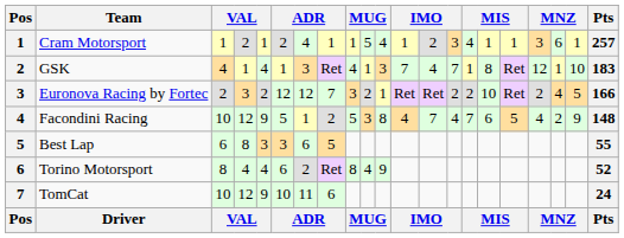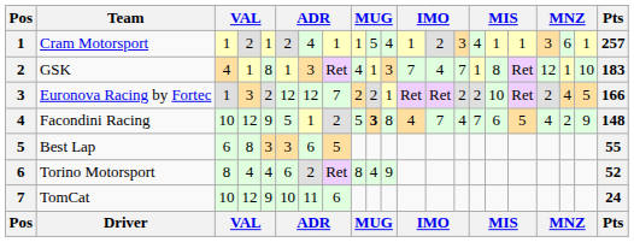 <table class="wikitable" style="font-size: 85%; text-align:center">
 <tr valign="top">
 <th valign="middle">Pos</th>
 <th valign="middle">Team</th>
 <th colspan=3><a href='#'>VAL</a></th>
 <th colspan=3><a href='#'>ADR</a></th>
 <th colspan=3><a href='#'>MUG</a></th>
 <th colspan=3><a href='#'>IMO</a></th>
 <th colspan=3><a href='#'>MIS</a></th>
 <th colspan=3><a href='#'>MNZ</a></th>
 <th valign="middle">Pts</th>
 </tr>
 <tr>
 <th>1</th>
 <td align=left><a href='#'>Cram Motorsport</a></td>
 <td style="background:#ffffbf;">1</td>
 <td style="background:#dfdfdf;">2</td>
 <td style="background:#ffffbf;">1</td>
 <td style="background:#dfdfdf;">2</td>
 <td style="background:#dfffdf;">4</td>
 <td style="background:#ffffbf;">1</td>
 <td style="background:#ffffbf;">1</td>
 <td style="background:#dfffdf;">5</td>
 <td style="background:#dfffdf;">4</td>
 <td style="background:#ffffbf;">1</td>
 <td style="background:#dfdfdf;">2</td>
 <td style="background:#ffdf9f;">3</td>
 <td style="background:#dfffdf;">4</td>
 <td style="background:#ffffbf;">1</td>
 <td style="background:#ffffbf;">1</td>
 <td style="background:#ffdf9f;">3</td>
 <td style="background:#dfffdf;">6</td>
 <td style="background:#ffffbf;">1</td>
 <th>257</th>
 </tr>
 <tr>
 <th>2</th>
 <td align=left>GSK</td>
 <td style="background:#ffdf9f;">4</td>
 <td style="background:#ffffbf;">1</td>
-<td style="background:#dfffdf;">4</td>
+<td style="background:#dfffdf;">8</td>
 <td style="background:#ffffbf;">1</td>
 <td style="background:#ffdf9f;">3</td>
 <td style="background:#efcfff;">Ret</td>
 <td style="background:#dfffdf;">4</td>
 <td style="background:#ffffbf;">1</td>
 <td style="background:#ffdf9f;">3</td>
 <td style="background:#dfffdf;">7</td>
 <td style="background:#dfffdf;">4</td>
 <td style="background:#dfffdf;">7</td>
 <td style="background:#ffffbf;">1</td>
 <td style="background:#dfffdf;">8</td>
 <td style="background:#efcfff;">Ret</td>
 <td style="background:#dfffdf;">12</td>
 <td style="background:#ffffbf;">1</td>
 <td style="background:#dfffdf;">10</td>
 <th>183</th>
 </tr>
 <tr>
 <th>3</th>
 <td align=left nowrap><a href='#'>Euronova Racing</a> by <a href='#'>Fortec</a></td>
-<td style="background:#dfdfdf;">2</td>
+<td style="background:#dfdfdf;">1</td>
 <td style="background:#ffdf9f;">3</td>
 <td style="background:#dfdfdf;">2</td>
 <td style="background:#dfffdf;">12</td>
 <td style="background:#dfffdf;">12</td>
 <td style="background:#dfffdf;">7</td>
-<td style="background:#ffdf9f;">3</td>
+<td style="background:#ffdf9f;">2</td>
 <td style="background:#dfdfdf;">2</td>
 <td style="background:#ffffbf;">1</td>
 <td style="background:#efcfff;">Ret</td>
 <td style="background:#efcfff;">Ret</td>
 <td style="background:#dfdfdf;">2</td>
 <td style="background:#dfdfdf;">2</td>
 <td style="background:#dfffdf;">10</td>
 <td style="background:#efcfff;">Ret</td>
 <td style="background:#dfdfdf;">2</td>
 <td style="background:#ffdf9f;">4</td>
 <td style="background:#ffdf9f;">5</td>
 <th>166</th>
 </tr>
 <tr>
 <th>4</th>
 <td align=left>Facondini Racing</td>
 <td style="background:#dfffdf;">10</td>
 <td style="background:#dfffdf;">12</td>
 <td style="background:#dfffdf;">9</td>
 <td style="background:#dfffdf;">5</td>
 <td style="background:#ffffbf;">1</td>
 <td style="background:#dfdfdf;">2</td>
 <td style="background:#dfffdf;">5</td>
-<td style="background:#ffdf9f;">3</td>
+<td style="background:#ffdf9f;"><strong>3</strong></td>
 <td style="background:#dfffdf;">8</td>
 <td style="background:#ffdf9f;">4</td>
 <td style="background:#dfffdf;">7</td>
 <td style="background:#dfffdf;">4</td>
 <td style="background:#dfffdf;">7</td>
 <td style="background:#dfffdf;">6</td>
 <td style="background:#ffdf9f;">5</td>
 <td style="background:#dfffdf;">4</td>
 <td style="background:#dfffdf;">2</td>
 <td style="background:#dfffdf;">9</td>
 <th>148</th>
 </tr>
 <tr>
 <th>5</th>
 <td align=left>Best Lap</td>
 <td style="background:#dfffdf;">6</td>
 <td style="background:#dfffdf;">8</td>
 <td style="background:#ffdf9f;">3</td>
 <td style="background:#ffdf9f;">3</td>
 <td style="background:#dfffdf;">6</td>
 <td style="background:#ffdf9f;">5</td>
 <td></td>
 <td></td>
 <td></td>
 <td></td>
 <td></td>
 <td></td>
 <td></td>
 <td></td>
 <td></td>
 <td></td>
 <td></td>
 <td></td>
 <th>55</th>
 </tr>
 <tr>
 <th>6</th>
 <td align=left>Torino Motorsport</td>
 <td style="background:#dfffdf;">8</td>
 <td style="background:#dfffdf;">4</td>
 <td style="background:#dfffdf;">4</td>
 <td style="background:#dfffdf;">6</td>
 <td style="background:#dfdfdf;">2</td>
 <td style="background:#efcfff;">Ret</td>
 <td style="background:#dfffdf;">8</td>
 <td style="background:#dfffdf;">4</td>
 <td style="background:#dfffdf;">9</td>
 <td></td>
 <td></td>
 <td></td>
 <td></td>
 <td></td>
 <td></td>
 <td></td>
 <td></td>
 <td></td>
 <th>52</th>
 </tr>
 <tr>
 <th>7</th>
 <td align=left>TomCat</td>
 <td style="background:#dfffdf;">10</td>
 <td style="background:#dfffdf;">12</td>
 <td style="background:#dfffdf;">9</td>
 <td style="background:#dfffdf;">10</td>
 <td style="background:#dfffdf;">11</td>
 <td style="background:#dfffdf;">6</td>
 <td></td>
 <td></td>
 <td></td>
 <td></td>
 <td></td>
 <td></td>
 <td></td>
 <td></td>
 <td></td>
 <td></td>
 <td></td>
 <td></td>
 <th>24</th>
 </tr>
 <tr valign="top">
 <th valign="middle">Pos</th>
 <th valign="middle">Driver</th>
 <th colspan=3><a href='#'>VAL</a></th>
 <th colspan=3><a href='#'>ADR</a></th>
 <th colspan=3><a href='#'>MUG</a></th>
 <th colspan=3><a href='#'>IMO</a></th>
 <th colspan=3><a href='#'>MIS</a></th>
 <th colspan=3><a href='#'>MNZ</a></th>
 <th valign="middle">Pts</th>
 </tr>
 </table>
